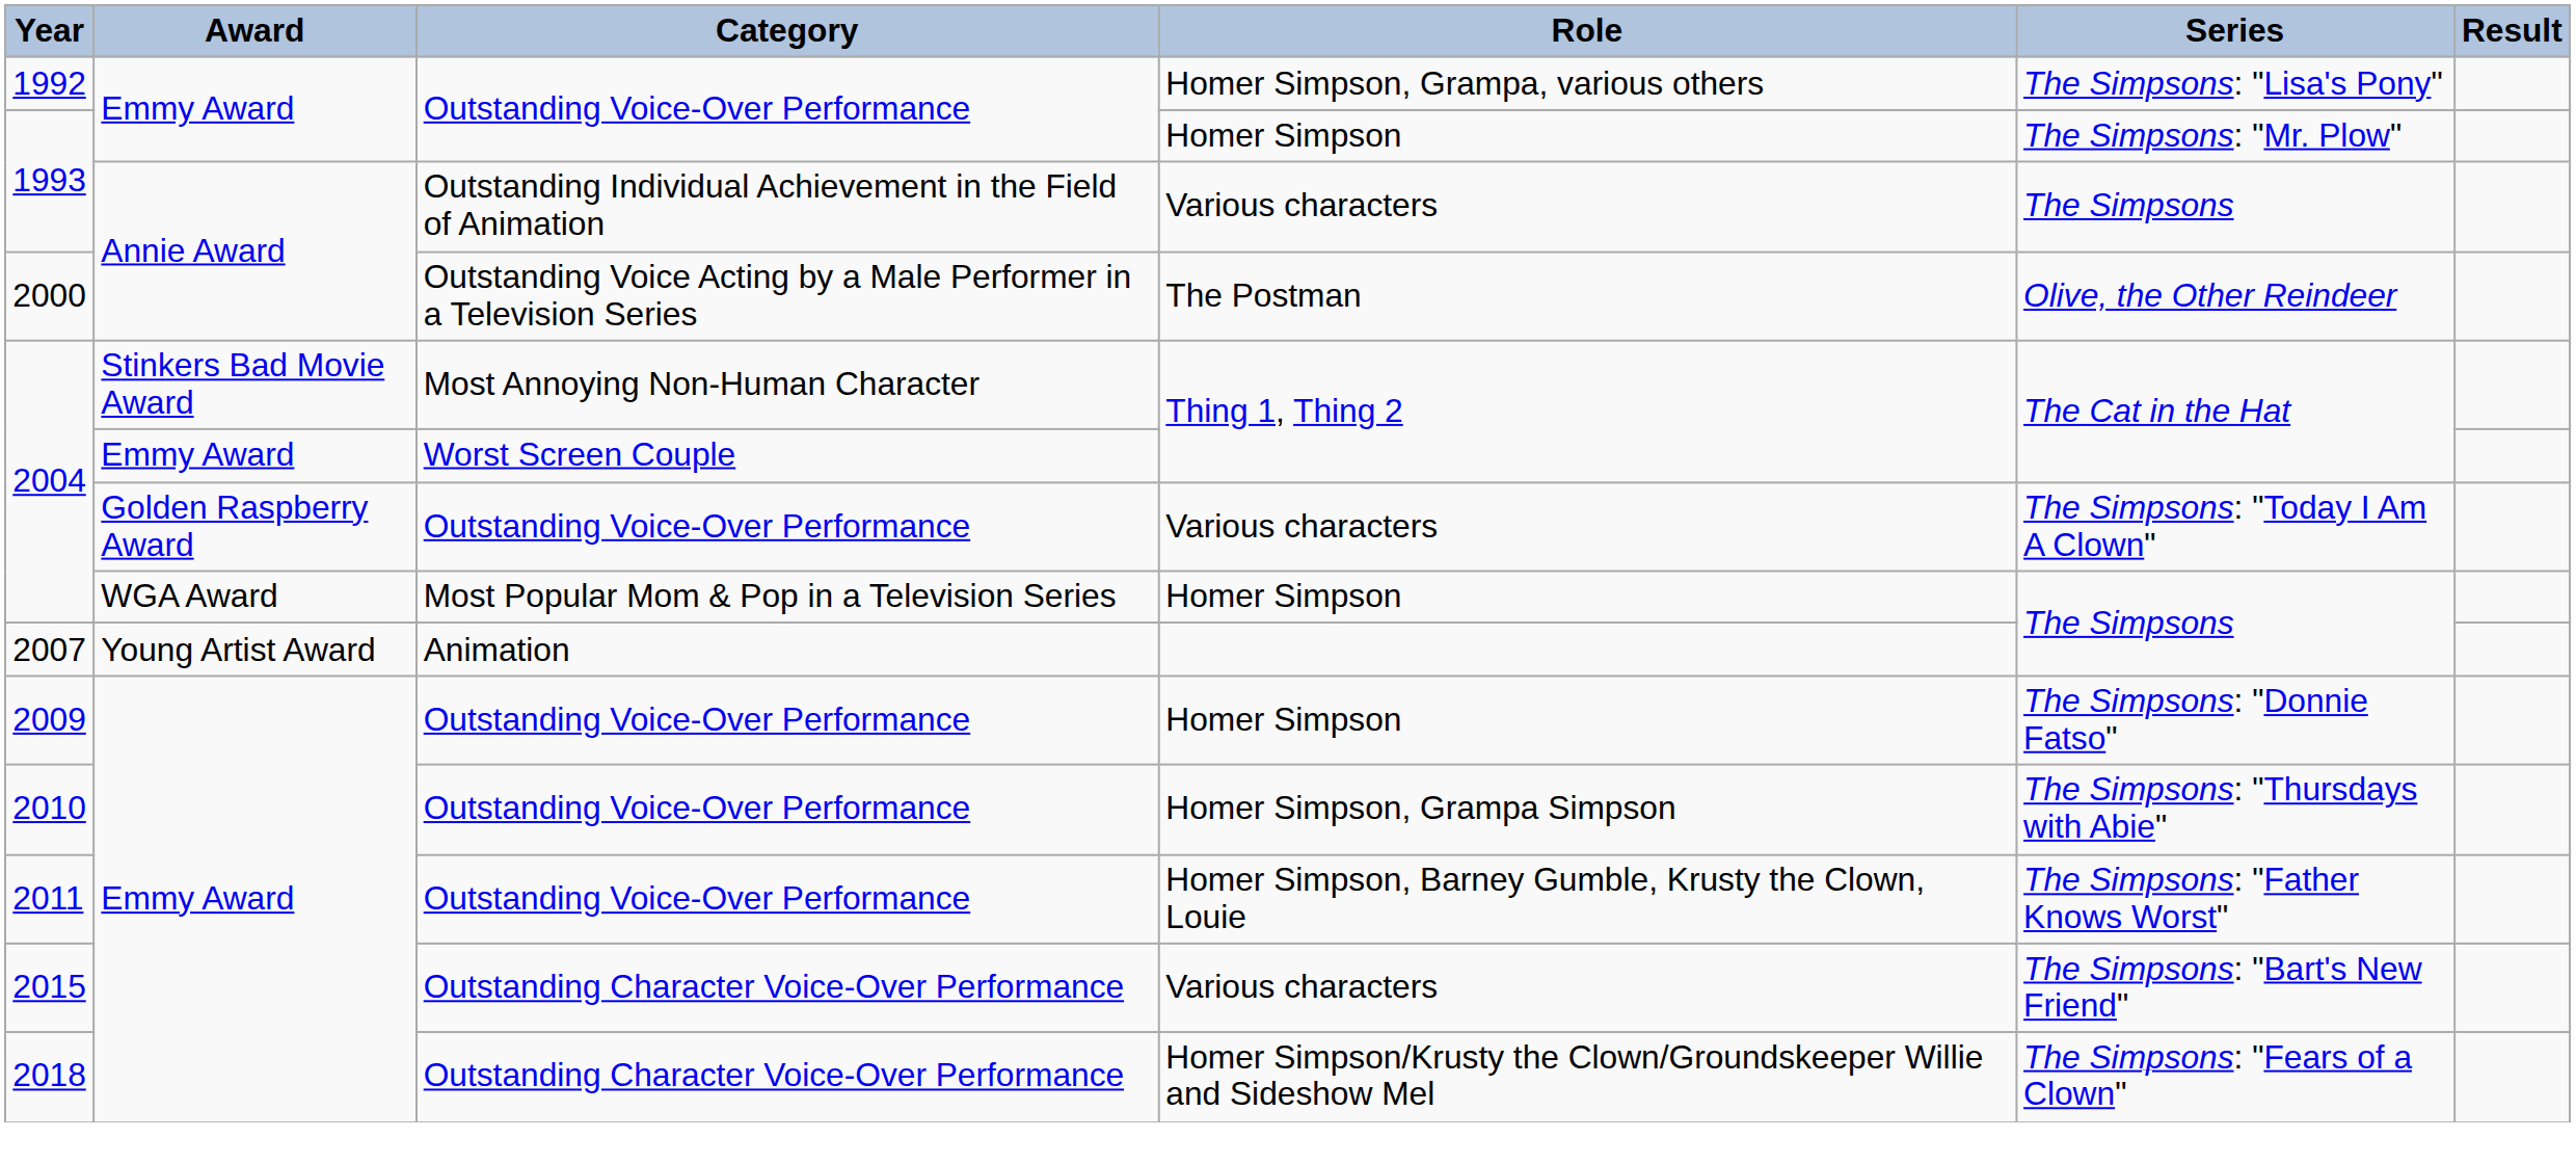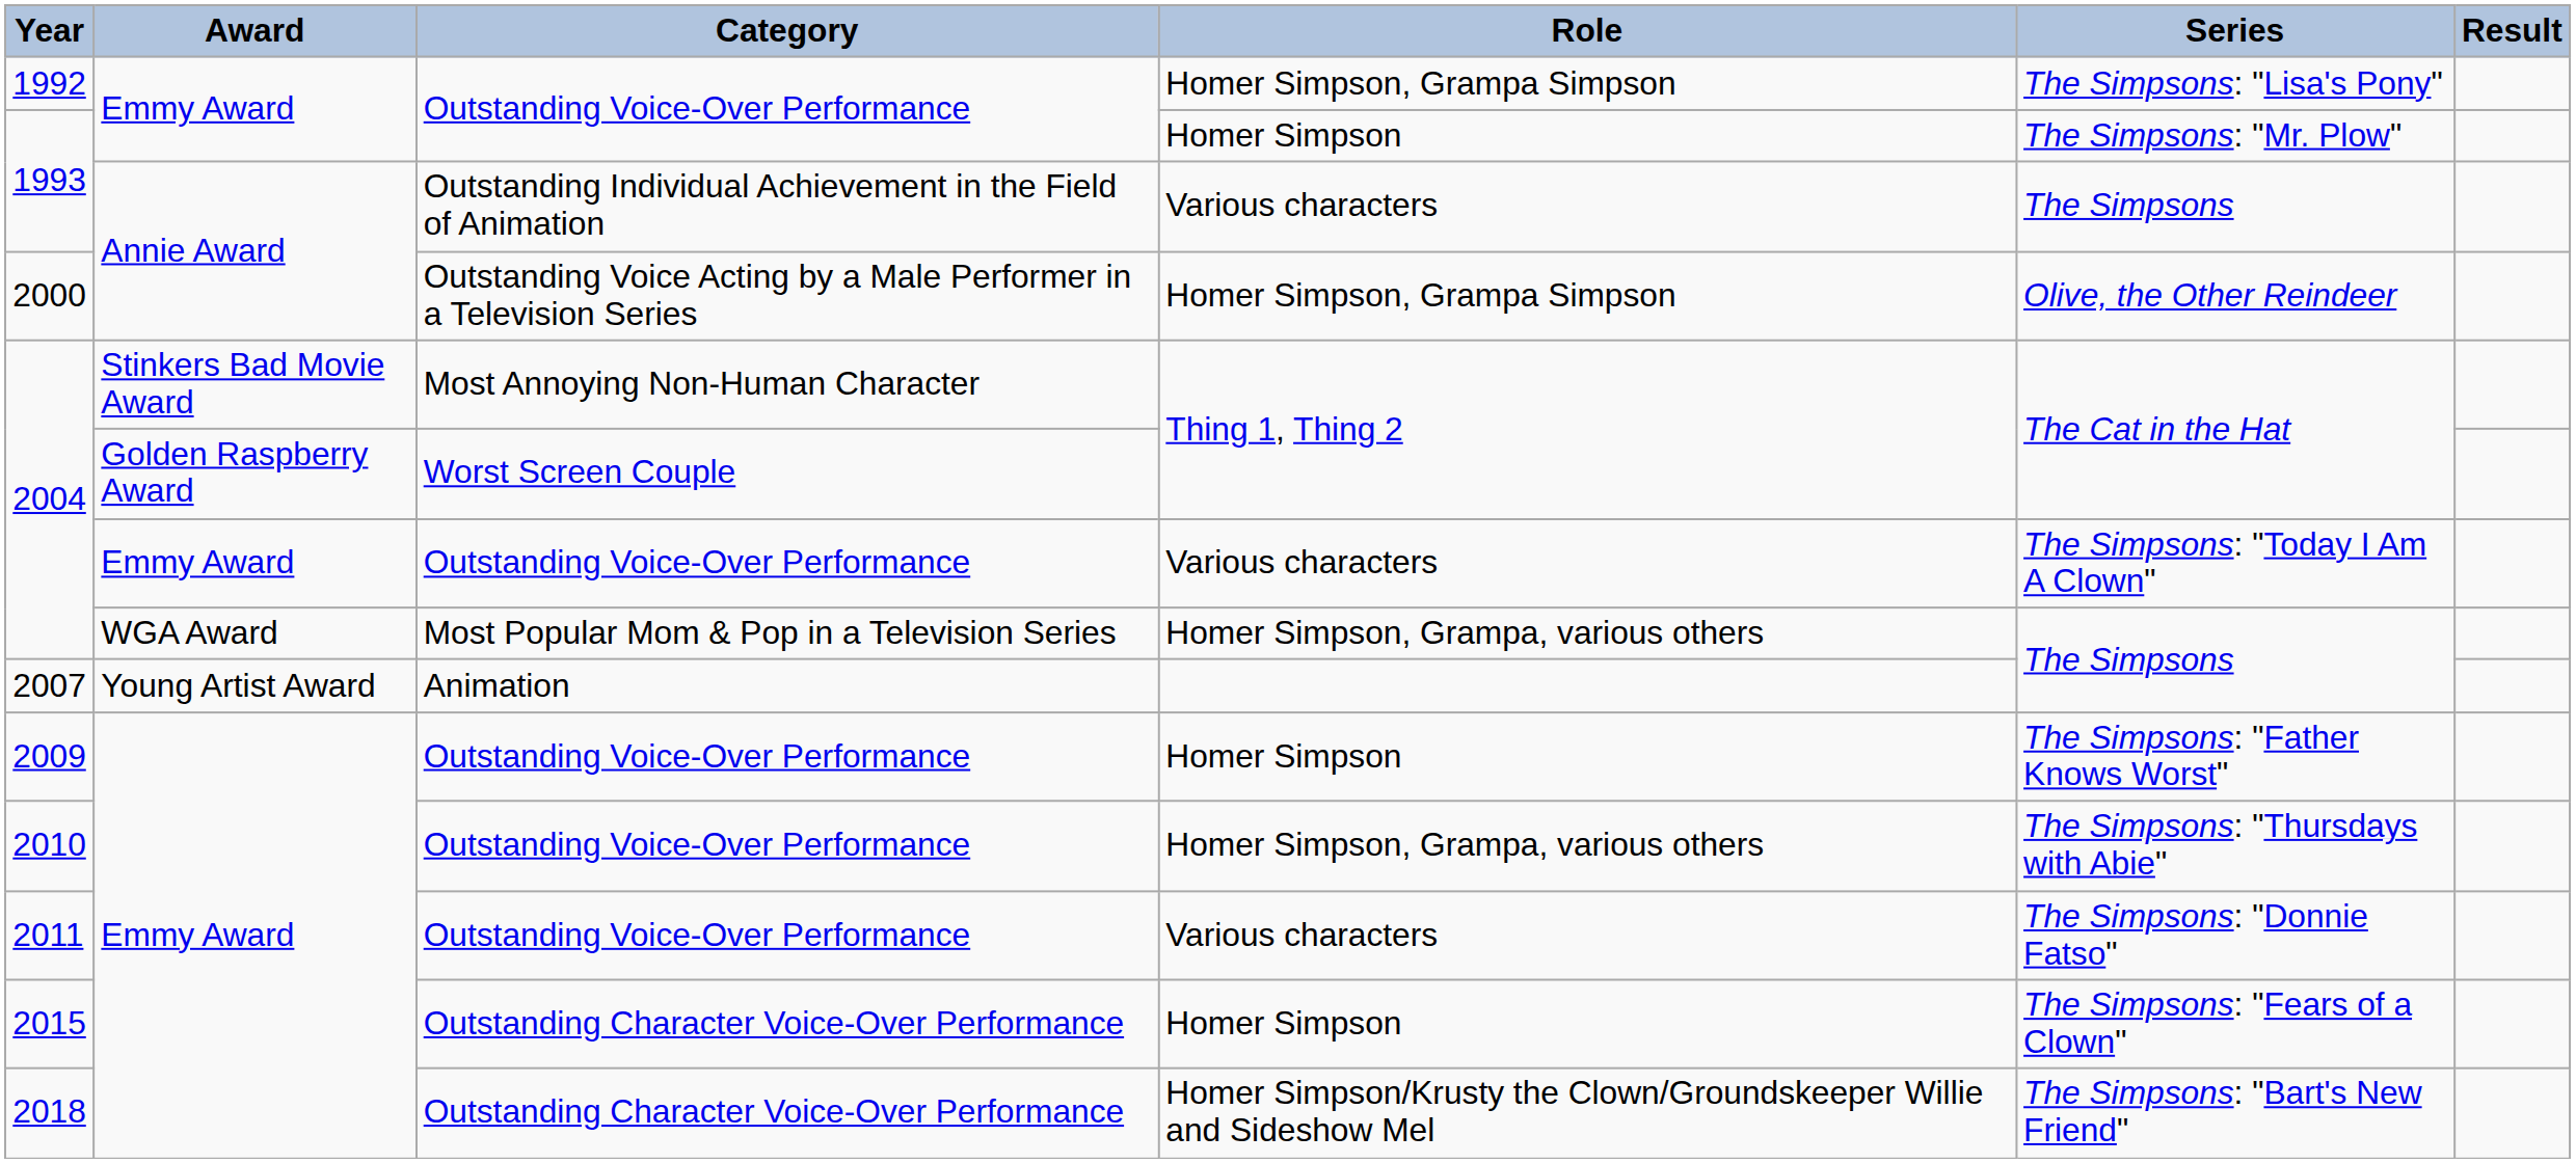 <table class="wikitable">
 <tr>
 <th style="background-color: #B0C4DE;">Year</th>
 <th style="background-color: #B0C4DE;">Award</th>
 <th style="background-color: #B0C4DE;">Category</th>
 <th style="background-color: #B0C4DE;">Role</th>
 <th style="background-color: #B0C4DE;">Series</th>
 <th style="background-color: #B0C4DE;">Result</th>
 </tr>
 <tr>
 <td><a href='#'>1992</a></td>
 <td rowspan="2"><a href='#'>Emmy Award</a></td>
 <td rowspan="2"><a href='#'>Outstanding Voice-Over Performance</a></td>
-<td>Homer Simpson, Grampa, various others</td>
+<td>Homer Simpson, Grampa Simpson</td>
 <td><em><a href='#'>The Simpsons</a></em>: "<a href='#'>Lisa's Pony</a>"</td>
 <td></td>
 </tr>
 <tr>
 <td rowspan="2"><a href='#'>1993</a></td>
 <td>Homer Simpson</td>
 <td><em><a href='#'>The Simpsons</a></em>: "<a href='#'>Mr. Plow</a>"</td>
 <td></td>
 </tr>
 <tr>
 <td rowspan="2"><a href='#'>Annie Award</a></td>
 <td>Outstanding Individual Achievement in the Field of Animation</td>
 <td>Various characters</td>
 <td><em><a href='#'>The Simpsons</a></em></td>
 <td></td>
 </tr>
 <tr>
 <td>2000</td>
 <td>Outstanding Voice Acting by a Male Performer in a Television Series</td>
-<td>The Postman</td>
+<td>Homer Simpson, Grampa Simpson</td>
 <td><em><a href='#'>Olive, the Other Reindeer</a></em></td>
 <td></td>
 </tr>
 <tr>
 <td rowspan="4"><a href='#'>2004</a></td>
 <td><a href='#'>Stinkers Bad Movie Award</a></td>
 <td>Most Annoying Non-Human Character</td>
 <td rowspan="2"><a href='#'>Thing 1</a>, <a href='#'>Thing 2</a></td>
 <td rowspan="2"><a href='#'><em>The Cat in the Hat</em></a></td>
 <td></td>
 </tr>
 <tr>
-<td><a href='#'>Emmy Award</a></td>
+<td><a href='#'>Golden Raspberry Award</a></td>
 <td><a href='#'>Worst Screen Couple</a></td>
 <td></td>
 </tr>
 <tr>
-<td><a href='#'>Golden Raspberry Award</a></td>
+<td><a href='#'>Emmy Award</a></td>
 <td><a href='#'>Outstanding Voice-Over Performance</a></td>
 <td>Various characters</td>
 <td><em><a href='#'>The Simpsons</a></em>: "<a href='#'>Today I Am A Clown</a>"</td>
 <td></td>
 </tr>
 <tr>
 <td>WGA Award</td>
 <td>Most Popular Mom & Pop in a Television Series</td>
-<td>Homer Simpson</td>
+<td>Homer Simpson, Grampa, various others</td>
 <td rowspan="2"><em><a href='#'>The Simpsons</a></em></td>
 <td></td>
 </tr>
 <tr>
 <td>2007</td>
 <td>Young Artist Award</td>
 <td>Animation</td>
 <td></td>
 <td></td>
 </tr>
 <tr>
 <td><a href='#'>2009</a></td>
 <td rowspan="5"><a href='#'>Emmy Award</a></td>
 <td><a href='#'>Outstanding Voice-Over Performance</a></td>
 <td>Homer Simpson</td>
-<td><em><a href='#'>The Simpsons</a></em>: "<a href='#'>Donnie Fatso</a>"</td>
+<td><em><a href='#'>The Simpsons</a></em>: "<a href='#'>Father Knows Worst</a>"</td>
 <td></td>
 </tr>
 <tr>
 <td><a href='#'>2010</a></td>
 <td><a href='#'>Outstanding Voice-Over Performance</a></td>
-<td>Homer Simpson, Grampa Simpson</td>
+<td>Homer Simpson, Grampa, various others</td>
 <td><em><a href='#'>The Simpsons</a></em>: "<a href='#'>Thursdays with Abie</a>"</td>
 <td></td>
 </tr>
 <tr>
 <td><a href='#'>2011</a></td>
 <td><a href='#'>Outstanding Voice-Over Performance</a></td>
-<td>Homer Simpson, Barney Gumble, Krusty the Clown, Louie</td>
-<td><em><a href='#'>The Simpsons</a></em>: "<a href='#'>Father Knows Worst</a>"</td>
+<td>Various characters</td>
+<td><em><a href='#'>The Simpsons</a></em>: "<a href='#'>Donnie Fatso</a>"</td>
 <td></td>
 </tr>
 <tr>
 <td><a href='#'>2015</a></td>
 <td><a href='#'>Outstanding Character Voice-Over Performance</a></td>
-<td>Various characters</td>
-<td><em><a href='#'>The Simpsons</a></em>: "<a href='#'>Bart's New Friend</a>"</td>
+<td>Homer Simpson</td>
+<td><em><a href='#'>The Simpsons</a></em>: "<a href='#'>Fears of a Clown</a>"</td>
 <td></td>
 </tr>
 <tr>
 <td><a href='#'>2018</a></td>
 <td><a href='#'>Outstanding Character Voice-Over Performance</a></td>
 <td>Homer Simpson/Krusty the Clown/Groundskeeper Willie and Sideshow Mel</td>
-<td><em><a href='#'>The Simpsons</a></em>: "<a href='#'>Fears of a Clown</a>"</td>
+<td><em><a href='#'>The Simpsons</a></em>: "<a href='#'>Bart's New Friend</a>"</td>
 <td></td>
 </tr>
 </table>
